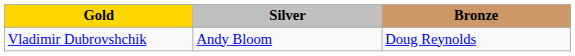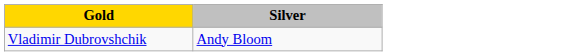 <table class="wikitable" style="text-align:left">
 <tr align="center">
 <td width=200 bgcolor=gold><strong>Gold</strong></td>
 <td width=200 bgcolor=silver><strong>Silver</strong></td>
-<td width=200 bgcolor=CC9966><strong>Bronze</strong></td>
 </tr>
 <tr>
 <td><a href='#'>Vladimir Dubrovshchik</a><br><em></em></td>
 <td><a href='#'>Andy Bloom</a><br><em></em></td>
-<td><a href='#'>Doug Reynolds</a><br><em></em></td>
 </tr>
 </table>
